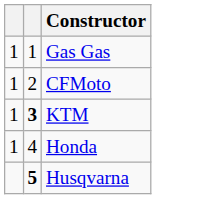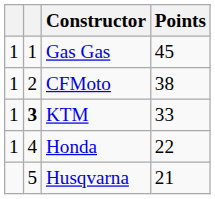 <table class="wikitable" style="font-size: 95%;">
 <tr>
 <th></th>
 <th></th>
 <th>Constructor</th>
+<th>Points</th>
 </tr>
 <tr>
 <td> 1</td>
 <td align=center>1</td>
 <td> <a href='#'>Gas Gas</a></td>
+<td align=left>45</td>
 </tr>
 <tr>
 <td> 1</td>
 <td align=center>2</td>
 <td> <a href='#'>CFMoto</a></td>
+<td align=left>38</td>
 </tr>
 <tr>
 <td> 1</td>
 <td align=center><strong>3</strong></td>
 <td> <a href='#'>KTM</a></td>
+<td align=left>33</td>
 </tr>
 <tr>
 <td> 1</td>
 <td align=center>4</td>
 <td> <a href='#'>Honda</a></td>
+<td align=left>22</td>
 </tr>
 <tr>
 <td></td>
-<td align=center><strong>5</strong></td>
+<td align=center>5</td>
 <td> <a href='#'>Husqvarna</a></td>
+<td align=left>21</td>
 </tr>
 </table>
